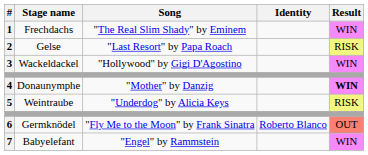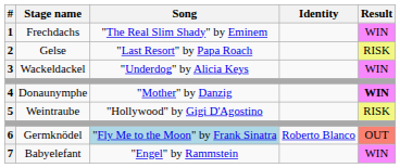 <table class="wikitable plainrowheaders" style="text-align: center;">
 <tr>
 <th>#</th>
 <th>Stage name</th>
 <th>Song</th>
 <th>Identity</th>
 <th>Result</th>
 </tr>
 <tr>
 <th>1</th>
 <td>Frechdachs</td>
 <td>"<a href='#'>The Real Slim Shady</a>" by <a href='#'>Eminem</a></td>
 <td></td>
 <td bgcolor=#F888FD>WIN</td>
 </tr>
 <tr>
 <th>2</th>
 <td>Gelse</td>
 <td>"<a href='#'>Last Resort</a>" by <a href='#'>Papa Roach</a></td>
 <td></td>
 <td bgcolor="#F3F781">RISK</td>
 </tr>
 <tr>
 <th>3</th>
 <td>Wackeldackel</td>
-<td>"Hollywood" by <a href='#'>Gigi D'Agostino</a></td>
+<td>"<a href='#'>Underdog</a>" by <a href='#'>Alicia Keys</a></td>
 <td></td>
 <td bgcolor=#F888FD>WIN</td>
 </tr>
 <tr>
 <td colspan="5" style="background:darkgray"></td>
 </tr>
 <tr>
 <th>4</th>
 <td>Donaunymphe</td>
 <td>"<a href='#'>Mother</a>" by <a href='#'>Danzig</a></td>
 <td></td>
 <td bgcolor=#F888FD><strong>WIN</strong></td>
 </tr>
 <tr>
 <th>5</th>
 <td>Weintraube</td>
-<td>"<a href='#'>Underdog</a>" by <a href='#'>Alicia Keys</a></td>
+<td>"Hollywood" by <a href='#'>Gigi D'Agostino</a></td>
 <td></td>
 <td bgcolor="#F3F781">RISK</td>
 </tr>
 <tr>
 <td colspan="5" style="background:darkgray"></td>
 </tr>
 <tr>
 <th>6</th>
 <td>Germknödel</td>
-<td>"<a href='#'>Fly Me to the Moon</a>" by <a href='#'>Frank Sinatra</a></td>
+<td style="background: lightblue;">"<a href='#'>Fly Me to the Moon</a>" by <a href='#'>Frank Sinatra</a></td>
 <td><a href='#'>Roberto Blanco</a></td>
 <td bgcolor="salmon">OUT</td>
 </tr>
 <tr>
 <th>7</th>
 <td>Babyelefant</td>
 <td>"<a href='#'>Engel</a>" by <a href='#'>Rammstein</a></td>
 <td></td>
 <td bgcolor=#F888FD>WIN</td>
 </tr>
 </table>
